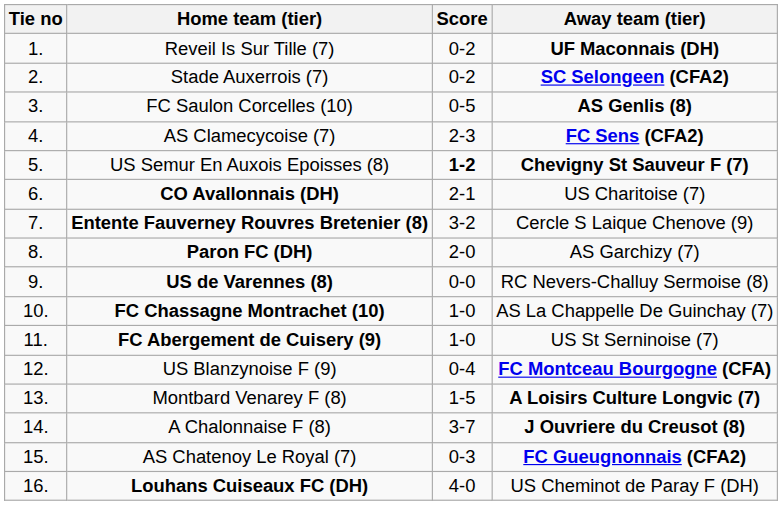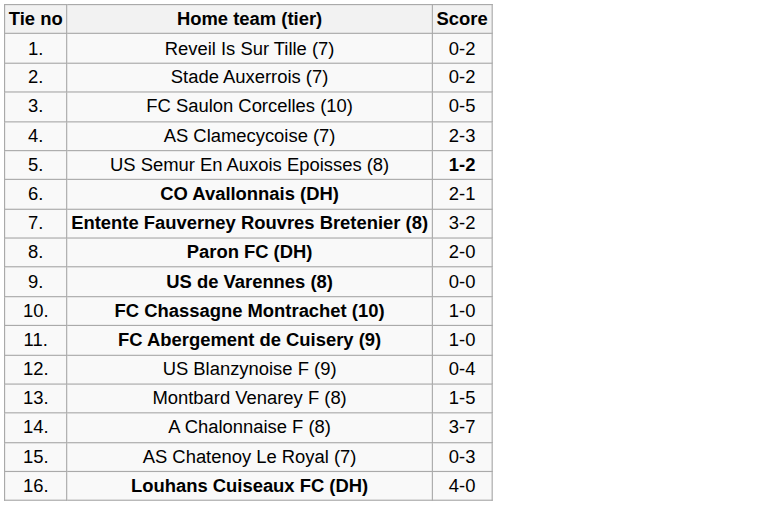 <table class="wikitable" style="text-align: center">
 <tr>
 <th>Tie no</th>
 <th>Home team (tier)</th>
 <th>Score</th>
-<th>Away team (tier)</th>
 </tr>
 <tr>
 <td>1.</td>
 <td>Reveil Is Sur Tille (7)</td>
 <td>0-2</td>
-<td><strong>UF Maconnais (DH)</strong></td>
 </tr>
 <tr>
 <td>2.</td>
 <td>Stade Auxerrois (7)</td>
 <td>0-2</td>
-<td><strong><a href='#'>SC Selongeen</a> (CFA2)</strong></td>
 </tr>
 <tr>
 <td>3.</td>
 <td>FC Saulon Corcelles (10)</td>
 <td>0-5</td>
-<td><strong>AS Genlis (8)</strong></td>
 </tr>
 <tr>
 <td>4.</td>
 <td>AS Clamecycoise (7)</td>
 <td>2-3</td>
-<td><strong><a href='#'>FC Sens</a> (CFA2)</strong></td>
 </tr>
 <tr>
 <td>5.</td>
 <td>US Semur En Auxois Epoisses (8)</td>
 <td><strong>1-2</strong></td>
-<td><strong>Chevigny St Sauveur F (7)</strong></td>
 </tr>
 <tr>
 <td>6.</td>
 <td><strong>CO Avallonnais (DH)</strong></td>
 <td>2-1</td>
-<td>US Charitoise (7)</td>
 </tr>
 <tr>
 <td>7.</td>
 <td><strong>Entente Fauverney Rouvres Bretenier (8)</strong></td>
 <td>3-2 </td>
-<td>Cercle S Laique Chenove (9)</td>
 </tr>
 <tr>
 <td>8.</td>
 <td><strong>Paron FC (DH)</strong></td>
 <td>2-0</td>
-<td>AS Garchizy (7)</td>
 </tr>
 <tr>
 <td>9.</td>
 <td><strong>US de Varennes (8)</strong></td>
 <td>0-0 </td>
-<td>RC Nevers-Challuy Sermoise (8)</td>
 </tr>
 <tr>
 <td>10.</td>
 <td><strong>FC Chassagne Montrachet (10)</strong></td>
 <td>1-0</td>
-<td>AS La Chappelle De Guinchay (7)</td>
 </tr>
 <tr>
 <td>11.</td>
 <td><strong>FC Abergement de Cuisery (9)</strong></td>
 <td>1-0</td>
-<td>US St Serninoise (7)</td>
 </tr>
 <tr>
 <td>12.</td>
 <td>US Blanzynoise F (9)</td>
 <td>0-4</td>
-<td><strong><a href='#'>FC Montceau Bourgogne</a> (CFA)</strong></td>
 </tr>
 <tr>
 <td>13.</td>
 <td>Montbard Venarey F (8)</td>
 <td>1-5</td>
-<td><strong>A Loisirs Culture Longvic (7)</strong></td>
 </tr>
 <tr>
 <td>14.</td>
 <td>A Chalonnaise F (8)</td>
 <td>3-7</td>
-<td><strong>J Ouvriere du Creusot (8)</strong></td>
 </tr>
 <tr>
 <td>15.</td>
 <td>AS Chatenoy Le Royal (7)</td>
 <td>0-3</td>
-<td><strong><a href='#'>FC Gueugnonnais</a> (CFA2)</strong></td>
 </tr>
 <tr>
 <td>16.</td>
 <td><strong>Louhans Cuiseaux FC (DH)</strong></td>
 <td>4-0</td>
-<td>US Cheminot de Paray F (DH)</td>
 </tr>
 </table>
